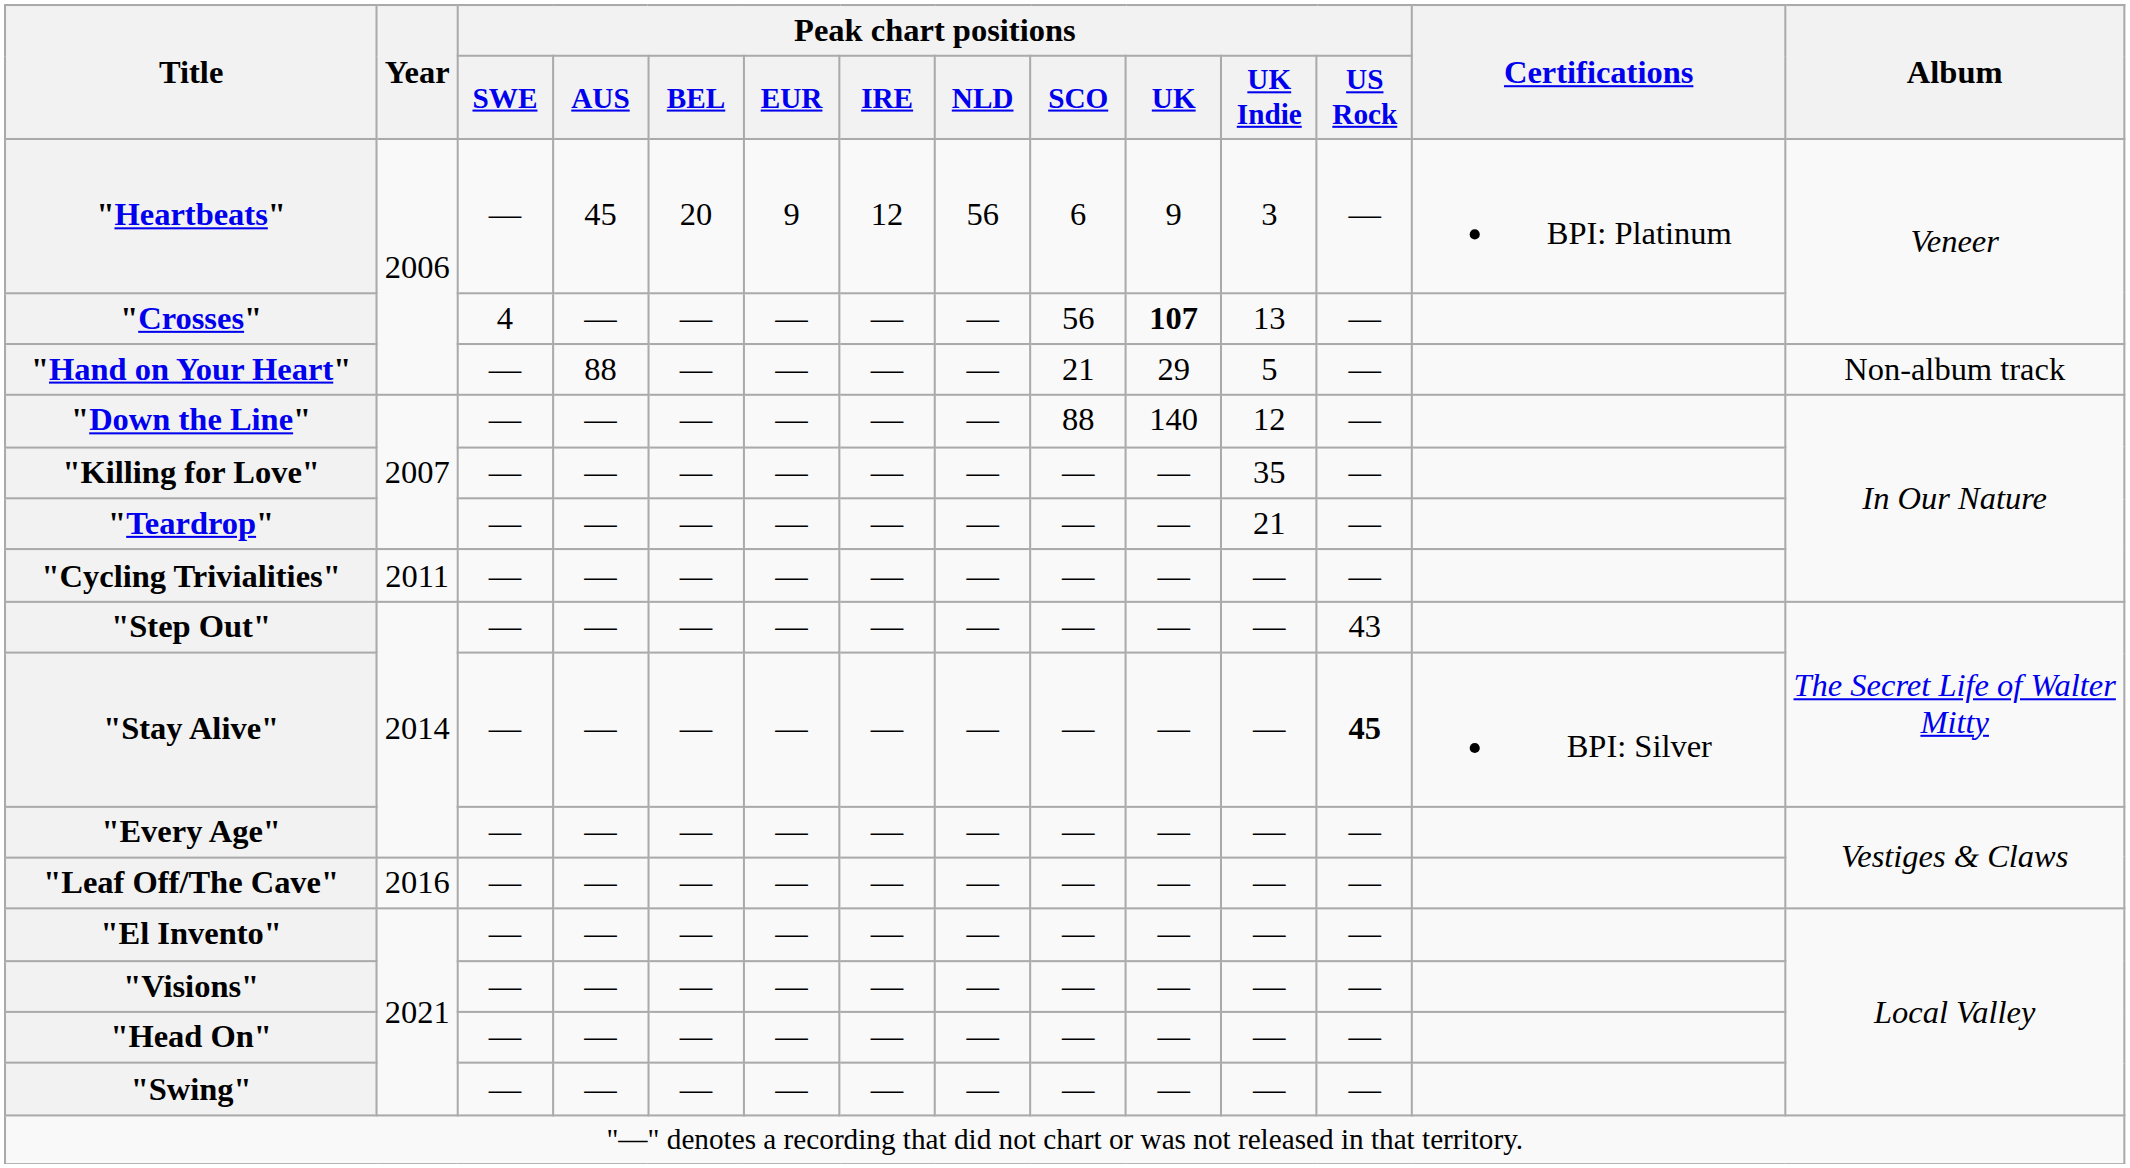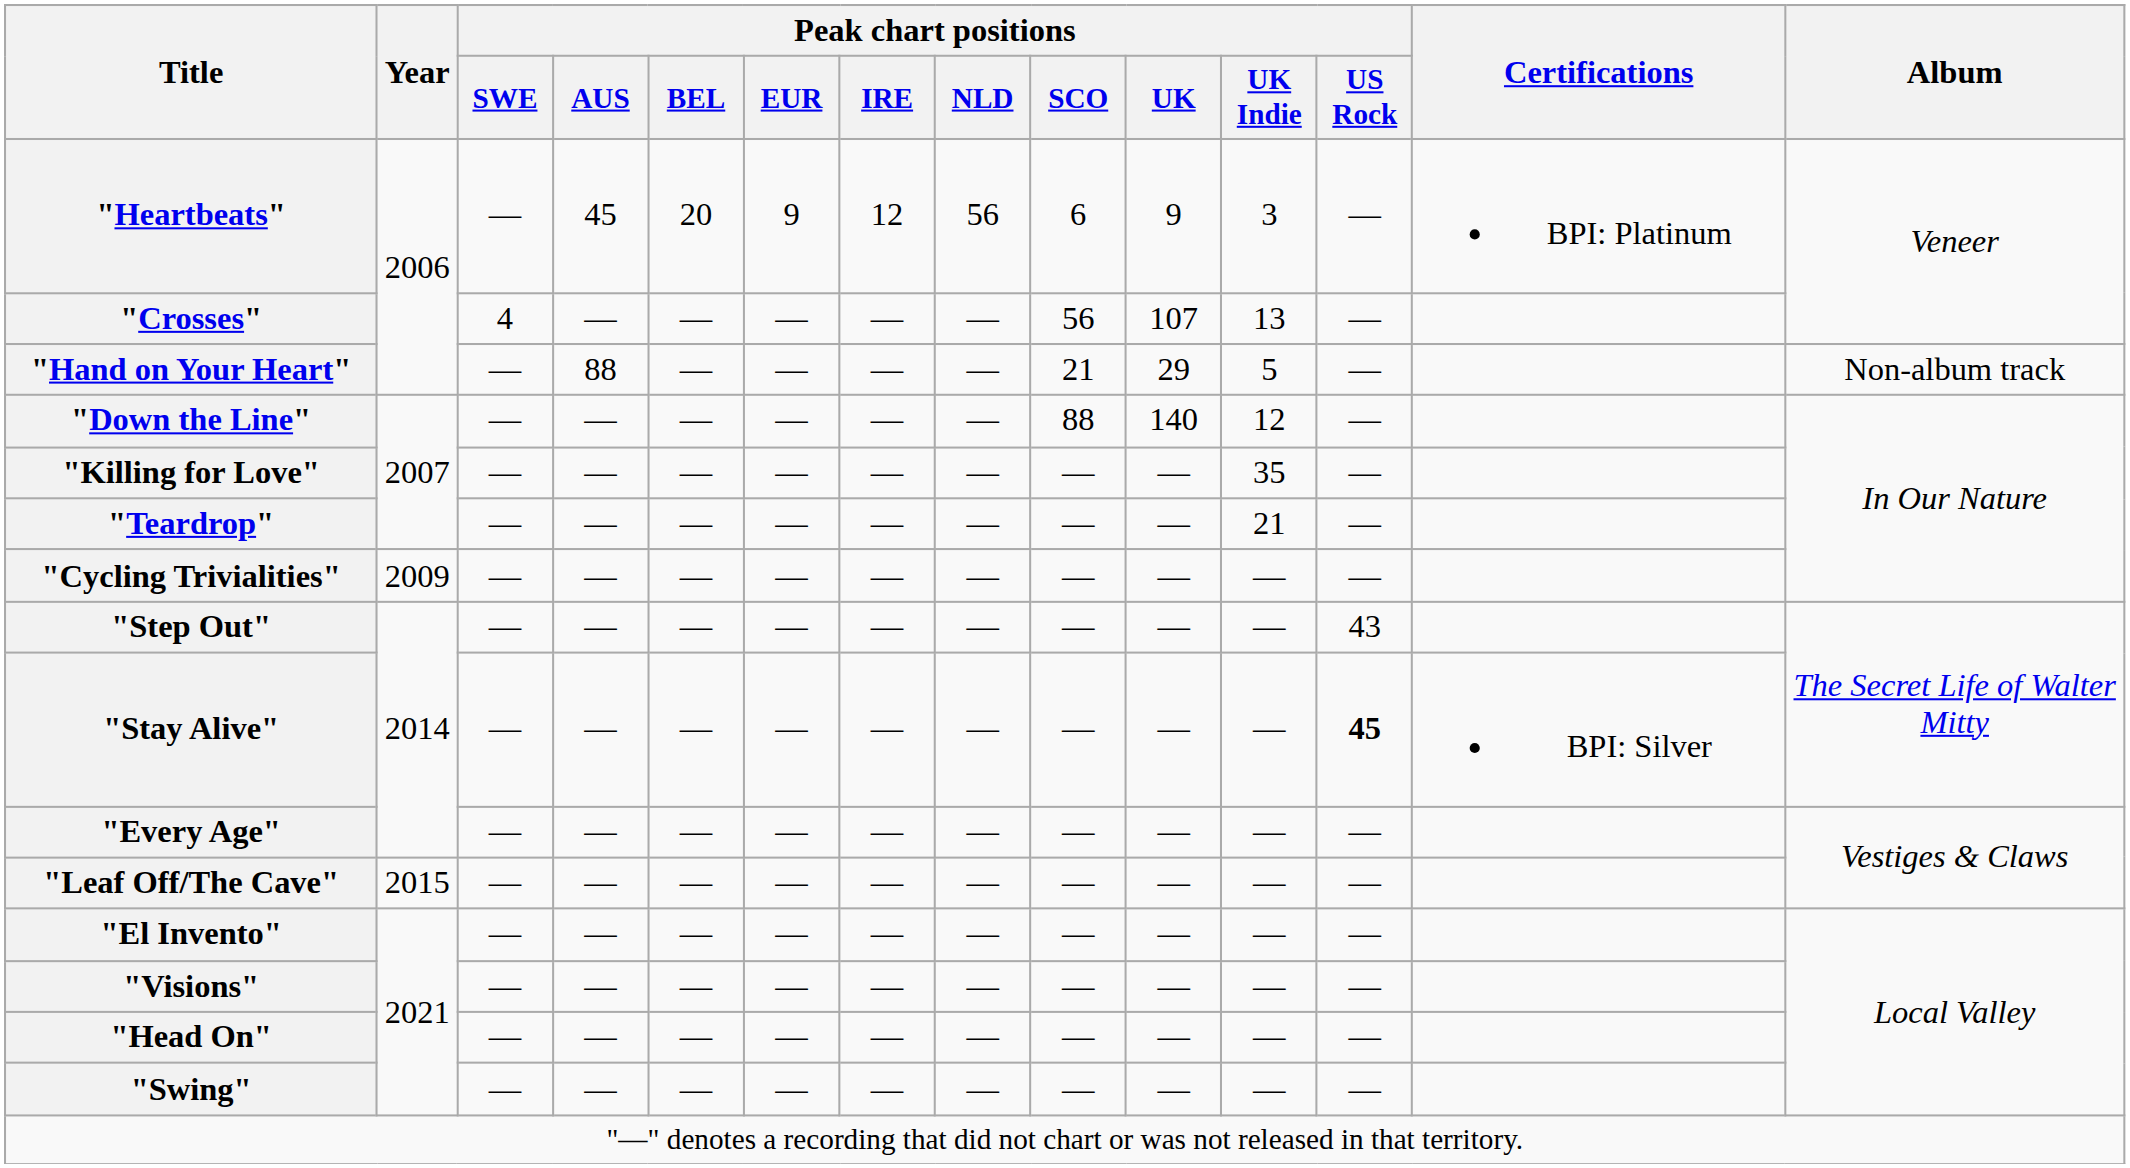 <table class="wikitable plainrowheaders" style="text-align:center;">
 <tr>
 <th scope="col" rowspan="2" style="width:11em;">Title</th>
 <th scope="col" rowspan="2" style="width:2em;">Year</th>
 <th scope="col" colspan="10">Peak chart positions</th>
 <th scope="col" rowspan="2" style="width:11em;"><a href='#'>Certifications</a></th>
 <th scope="col" rowspan="2" style="width:10em;">Album</th>
 </tr>
 <tr>
 <th scope="col" style="width:2.8em;font-size:90%;"><a href='#'>SWE</a><br></th>
 <th scope="col" style="width:2.8em;font-size:90%;"><a href='#'>AUS</a><br></th>
 <th scope="col" style="width:2.8em;font-size:90%;"><a href='#'>BEL</a><br></th>
 <th scope="col" style="width:2.8em;font-size:90%;"><a href='#'>EUR</a><br></th>
 <th scope="col" style="width:2.8em;font-size:90%;"><a href='#'>IRE</a><br></th>
 <th scope="col" style="width:2.8em;font-size:90%;"><a href='#'>NLD</a><br></th>
 <th scope="col" style="width:2.8em;font-size:90%;"><a href='#'>SCO</a><br></th>
 <th scope="col" style="width:2.8em;font-size:90%;"><a href='#'>UK</a><br></th>
 <th scope="col" style="width:2.8em;font-size:90%;"><a href='#'>UK<br>Indie</a><br></th>
 <th scope="col" style="width:2.8em;font-size:90%;"><a href='#'>US<br>Rock</a><br></th>
 </tr>
 <tr>
 <th scope="row">"<a href='#'>Heartbeats</a>"</th>
 <td rowspan="3">2006</td>
 <td>—</td>
 <td>45</td>
 <td>20</td>
 <td>9</td>
 <td>12</td>
 <td>56</td>
 <td>6</td>
 <td>9</td>
 <td>3</td>
 <td>—</td>
 <td><br><ul><li>BPI: Platinum</li></ul></td>
 <td rowspan="2"><em>Veneer</em></td>
 </tr>
 <tr>
 <th scope="row">"<a href='#'>Crosses</a>"</th>
 <td>4</td>
 <td>—</td>
 <td>—</td>
 <td>—</td>
 <td>—</td>
 <td>—</td>
 <td>56</td>
-<td><strong>107</strong></td>
+<td>107</td>
 <td>13</td>
 <td>—</td>
 <td></td>
 </tr>
 <tr>
 <th scope="row">"<a href='#'>Hand on Your Heart</a>"</th>
 <td>—</td>
 <td>88</td>
 <td>—</td>
 <td>—</td>
 <td>—</td>
 <td>—</td>
 <td>21</td>
 <td>29</td>
 <td>5</td>
 <td>—</td>
 <td></td>
 <td>Non-album track</td>
 </tr>
 <tr>
 <th scope="row">"<a href='#'>Down the Line</a>"</th>
 <td rowspan="3">2007</td>
 <td>—</td>
 <td>—</td>
 <td>—</td>
 <td>—</td>
 <td>—</td>
 <td>—</td>
 <td>88</td>
 <td>140</td>
 <td>12</td>
 <td>—</td>
 <td></td>
 <td rowspan="4"><em>In Our Nature</em></td>
 </tr>
 <tr>
 <th scope="row">"Killing for Love"</th>
 <td>—</td>
 <td>—</td>
 <td>—</td>
 <td>—</td>
 <td>—</td>
 <td>—</td>
 <td>—</td>
 <td>—</td>
 <td>35</td>
 <td>—</td>
 <td></td>
 </tr>
 <tr>
 <th scope="row">"<a href='#'>Teardrop</a>"</th>
 <td>—</td>
 <td>—</td>
 <td>—</td>
 <td>—</td>
 <td>—</td>
 <td>—</td>
 <td>—</td>
 <td>—</td>
 <td>21</td>
 <td>—</td>
 <td></td>
 </tr>
 <tr>
 <th scope="row">"Cycling Trivialities"</th>
-<td>2011</td>
+<td>2009</td>
 <td>—</td>
 <td>—</td>
 <td>—</td>
 <td>—</td>
 <td>—</td>
 <td>—</td>
 <td>—</td>
 <td>—</td>
 <td>—</td>
 <td>—</td>
 <td></td>
 </tr>
 <tr>
 <th scope="row">"Step Out"</th>
 <td rowspan="3">2014</td>
 <td>—</td>
 <td>—</td>
 <td>—</td>
 <td>—</td>
 <td>—</td>
 <td>—</td>
 <td>—</td>
 <td>—</td>
 <td>—</td>
 <td>43</td>
 <td></td>
 <td rowspan="2"><em><a href='#'>The Secret Life of Walter Mitty</a></em></td>
 </tr>
 <tr>
 <th scope="row">"Stay Alive"</th>
 <td>—</td>
 <td>—</td>
 <td>—</td>
 <td>—</td>
 <td>—</td>
 <td>—</td>
 <td>—</td>
 <td>—</td>
 <td>—</td>
 <td><strong>45</strong></td>
 <td><br><ul><li>BPI: Silver</li></ul></td>
 </tr>
 <tr>
 <th scope="row">"Every Age"</th>
 <td>—</td>
 <td>—</td>
 <td>—</td>
 <td>—</td>
 <td>—</td>
 <td>—</td>
 <td>—</td>
 <td>—</td>
 <td>—</td>
 <td>—</td>
 <td></td>
 <td rowspan="2"><em>Vestiges & Claws</em></td>
 </tr>
 <tr>
 <th scope="row">"Leaf Off/The Cave"</th>
-<td>2016</td>
+<td>2015</td>
 <td>—</td>
 <td>—</td>
 <td>—</td>
 <td>—</td>
 <td>—</td>
 <td>—</td>
 <td>—</td>
 <td>—</td>
 <td>—</td>
 <td>—</td>
 <td></td>
 </tr>
 <tr>
 <th scope="row">"El Invento"</th>
 <td rowspan="4">2021</td>
 <td>—</td>
 <td>—</td>
 <td>—</td>
 <td>—</td>
 <td>—</td>
 <td>—</td>
 <td>—</td>
 <td>—</td>
 <td>—</td>
 <td>—</td>
 <td></td>
 <td rowspan="4"><em>Local Valley</em></td>
 </tr>
 <tr>
 <th scope="row">"Visions"</th>
 <td>—</td>
 <td>—</td>
 <td>—</td>
 <td>—</td>
 <td>—</td>
 <td>—</td>
 <td>—</td>
 <td>—</td>
 <td>—</td>
 <td>—</td>
 <td></td>
 </tr>
 <tr>
 <th scope="row">"Head On"</th>
 <td>—</td>
 <td>—</td>
 <td>—</td>
 <td>—</td>
 <td>—</td>
 <td>—</td>
 <td>—</td>
 <td>—</td>
 <td>—</td>
 <td>—</td>
 <td></td>
 </tr>
 <tr>
 <th scope="row">"Swing"</th>
 <td>—</td>
 <td>—</td>
 <td>—</td>
 <td>—</td>
 <td>—</td>
 <td>—</td>
 <td>—</td>
 <td>—</td>
 <td>—</td>
 <td>—</td>
 <td></td>
 </tr>
 <tr>
 <td colspan="15" style="font-size:90%">"—" denotes a recording that did not chart or was not released in that territory.</td>
 </tr>
 </table>
